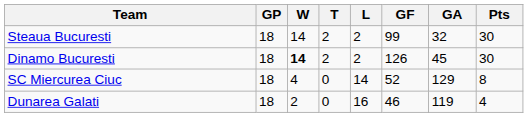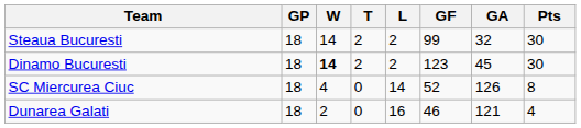 <table class="wikitable">
 <tr>
 <th width="40%">Team</th>
 <th width="5%">GP</th>
 <th width="5%">W</th>
 <th width="5%">T</th>
 <th width="5%">L</th>
 <th width="7.5%">GF</th>
 <th width="7.5%">GA</th>
 <th width="7.5%">Pts</th>
 </tr>
 <tr>
 <td><a href='#'>Steaua Bucuresti</a></td>
 <td>18</td>
 <td>14</td>
 <td>2</td>
 <td>2</td>
 <td>99</td>
 <td>32</td>
 <td>30</td>
 </tr>
 <tr>
 <td><a href='#'>Dinamo Bucuresti</a></td>
 <td>18</td>
 <td><strong>14</strong></td>
 <td>2</td>
 <td>2</td>
-<td>126</td>
+<td>123</td>
 <td>45</td>
 <td>30</td>
 </tr>
 <tr>
 <td><a href='#'>SC Miercurea Ciuc</a></td>
 <td>18</td>
 <td>4</td>
 <td>0</td>
 <td>14</td>
 <td>52</td>
-<td>129</td>
+<td>126</td>
 <td>8</td>
 </tr>
 <tr>
 <td><a href='#'>Dunarea Galati</a></td>
 <td>18</td>
 <td>2</td>
 <td>0</td>
 <td>16</td>
 <td>46</td>
-<td>119</td>
+<td>121</td>
 <td>4</td>
 </tr>
 </table>
